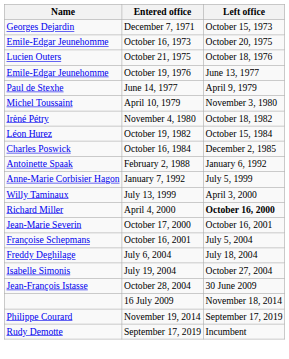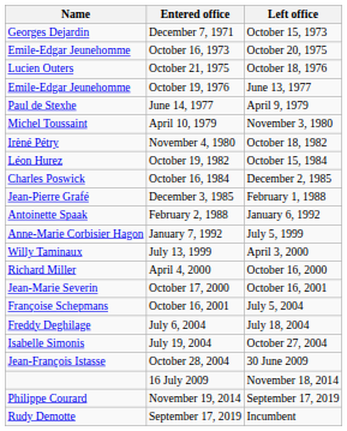 <table class="wikitable">
 <tr>
 <th>Name</th>
 <th>Entered office</th>
 <th>Left office</th>
 </tr>
 <tr>
 <td><a href='#'>Georges Dejardin</a></td>
 <td>December 7, 1971</td>
 <td>October 15, 1973</td>
 </tr>
 <tr>
 <td><a href='#'>Emile-Edgar Jeunehomme</a></td>
 <td>October 16, 1973</td>
 <td>October 20, 1975</td>
 </tr>
 <tr>
 <td><a href='#'>Lucien Outers</a></td>
 <td>October 21, 1975</td>
 <td>October 18, 1976</td>
 </tr>
 <tr>
 <td><a href='#'>Emile-Edgar Jeunehomme</a></td>
 <td>October 19, 1976</td>
 <td>June 13, 1977</td>
 </tr>
 <tr>
 <td><a href='#'>Paul de Stexhe</a></td>
 <td>June 14, 1977</td>
 <td>April 9, 1979</td>
 </tr>
 <tr>
 <td><a href='#'>Michel Toussaint</a></td>
 <td>April 10, 1979</td>
 <td>November 3, 1980</td>
 </tr>
 <tr>
 <td><a href='#'>Irèné Pétry</a></td>
 <td>November 4, 1980</td>
 <td>October 18, 1982</td>
 </tr>
 <tr>
 <td><a href='#'>Léon Hurez</a></td>
 <td>October 19, 1982</td>
 <td>October 15, 1984</td>
 </tr>
 <tr>
 <td><a href='#'>Charles Poswick</a></td>
 <td>October 16, 1984</td>
 <td>December 2, 1985</td>
 </tr>
 <tr>
+<td><a href='#'>Jean-Pierre Grafé</a></td>
+<td>December 3, 1985</td>
+<td>February 1, 1988</td>
+</tr>
+<tr>
 <td><a href='#'>Antoinette Spaak</a></td>
 <td>February 2, 1988</td>
 <td>January 6, 1992</td>
 </tr>
 <tr>
 <td><a href='#'>Anne-Marie Corbisier Hagon</a></td>
 <td>January 7, 1992</td>
 <td>July 5, 1999</td>
 </tr>
 <tr>
 <td><a href='#'>Willy Taminaux</a></td>
 <td>July 13, 1999</td>
 <td>April 3, 2000</td>
 </tr>
 <tr>
 <td><a href='#'>Richard Miller</a></td>
 <td>April 4, 2000</td>
-<td><strong>October 16, 2000</strong></td>
+<td>October 16, 2000</td>
 </tr>
 <tr>
 <td><a href='#'>Jean-Marie Severin</a></td>
 <td>October 17, 2000</td>
 <td>October 16, 2001</td>
 </tr>
 <tr>
 <td><a href='#'>Françoise Schepmans</a></td>
 <td>October 16, 2001</td>
 <td>July 5, 2004</td>
 </tr>
 <tr>
 <td><a href='#'>Freddy Deghilage</a></td>
 <td>July 6, 2004</td>
 <td>July 18, 2004</td>
 </tr>
 <tr>
 <td><a href='#'>Isabelle Simonis</a></td>
 <td>July 19, 2004</td>
 <td>October 27, 2004</td>
 </tr>
 <tr>
 <td><a href='#'>Jean-François Istasse</a></td>
 <td>October 28, 2004</td>
 <td>30 June 2009</td>
 </tr>
 <tr>
 <td></td>
 <td>16 July 2009</td>
 <td>November 18, 2014</td>
 </tr>
 <tr>
 <td><a href='#'>Philippe Courard</a></td>
 <td>November 19, 2014</td>
 <td>September 17, 2019</td>
 </tr>
 <tr>
 <td><a href='#'>Rudy Demotte</a></td>
 <td>September 17, 2019</td>
 <td>Incumbent</td>
 </tr>
 </table>
